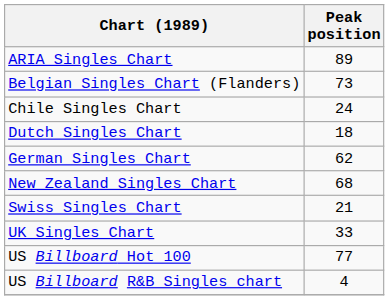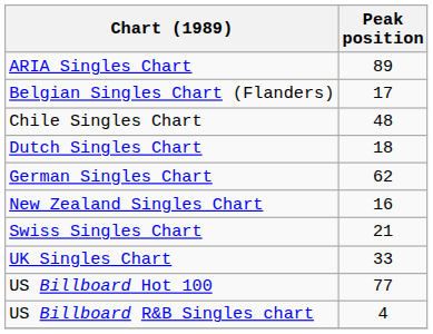 <table class="wikitable sortable">
 <tr>
 <th align="left">Chart (1989)</th>
 <th align="center">Peak<br>position</th>
 </tr>
 <tr>
 <td align="left"><a href='#'>ARIA Singles Chart</a></td>
 <td align="center">89</td>
 </tr>
 <tr>
 <td align="left"><a href='#'>Belgian Singles Chart</a> (Flanders)</td>
-<td align="center">73</td>
+<td align="center">17</td>
 </tr>
 <tr>
 <td align="left">Chile Singles Chart</td>
-<td align="center">24</td>
+<td align="center">48</td>
 </tr>
 <tr>
 <td align="left"><a href='#'>Dutch Singles Chart</a></td>
 <td align="center">18</td>
 </tr>
 <tr>
 <td align="left"><a href='#'>German Singles Chart</a></td>
 <td align="center">62</td>
 </tr>
 <tr>
 <td align="left"><a href='#'>New Zealand Singles Chart</a></td>
-<td align="center">68</td>
+<td align="center">16</td>
 </tr>
 <tr>
 <td align="left"><a href='#'>Swiss Singles Chart</a></td>
 <td align="center">21</td>
 </tr>
 <tr>
 <td align="left"><a href='#'>UK Singles Chart</a></td>
 <td align="center">33</td>
 </tr>
 <tr>
 <td align="left">US <a href='#'><em>Billboard</em> Hot 100</a></td>
 <td align="center">77</td>
 </tr>
 <tr>
 <td align="left">US <em><a href='#'>Billboard</a></em> <a href='#'>R&B Singles chart</a></td>
 <td align="center">4</td>
 </tr>
 <tr>
 </tr>
 </table>
